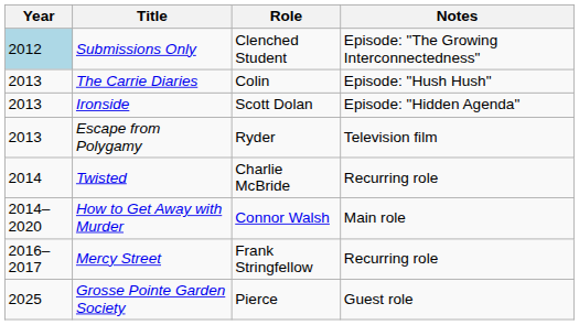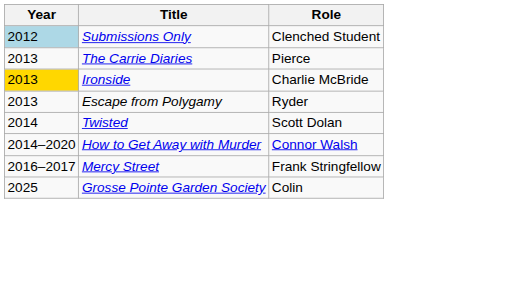 <table class="wikitable sortable">
 <tr>
 <th>Year</th>
 <th>Title</th>
 <th>Role</th>
-<th>Notes</th>
 </tr>
 <tr>
 <td style="background: lightblue;">2012</td>
 <td><em><a href='#'>Submissions Only</a></em></td>
 <td>Clenched Student</td>
-<td>Episode: "The Growing Interconnectedness"</td>
 </tr>
 <tr>
 <td>2013</td>
 <td data-sort-value="Carrie Diaries, The"><em><a href='#'>The Carrie Diaries</a></em></td>
-<td>Colin</td>
-<td>Episode: "Hush Hush"</td>
+<td>Pierce</td>
 </tr>
 <tr>
-<td>2013</td>
+<td style="background: gold;">2013</td>
 <td><em><a href='#'>Ironside</a></em></td>
-<td>Scott Dolan</td>
-<td>Episode: "Hidden Agenda"</td>
+<td>Charlie McBride</td>
 </tr>
 <tr>
 <td>2013</td>
 <td><em>Escape from Polygamy</em></td>
 <td>Ryder</td>
-<td>Television film</td>
 </tr>
 <tr>
 <td>2014</td>
 <td><em><a href='#'>Twisted</a></em></td>
-<td>Charlie McBride</td>
-<td>Recurring role</td>
+<td>Scott Dolan</td>
 </tr>
 <tr>
 <td>2014–2020</td>
 <td><em><a href='#'>How to Get Away with Murder</a> </em></td>
 <td><a href='#'>Connor Walsh</a></td>
-<td>Main role</td>
 </tr>
 <tr>
 <td>2016–2017</td>
 <td><em><a href='#'>Mercy Street</a></em></td>
 <td>Frank Stringfellow</td>
-<td>Recurring role</td>
 </tr>
 <tr>
 <td>2025</td>
 <td><em><a href='#'>Grosse Pointe Garden Society</a></em></td>
-<td>Pierce</td>
-<td>Guest role</td>
+<td>Colin</td>
 </tr>
 </table>
